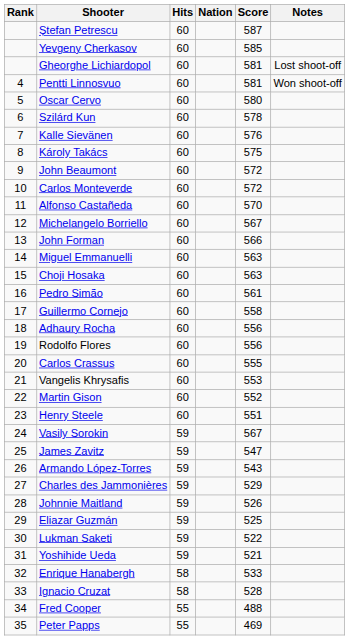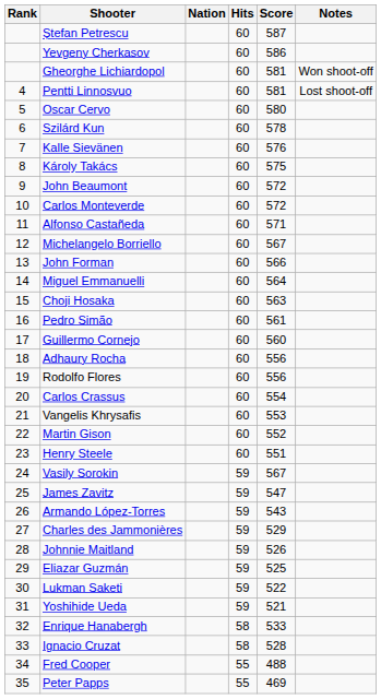 <table class="wikitable sortable" style="text-align:center">
 <tr>
 <th>Rank</th>
 <th>Shooter</th>
+<th>Nation</th>
 <th>Hits</th>
-<th>Nation</th>
 <th>Score</th>
 <th>Notes</th>
 </tr>
 <tr>
 <td></td>
 <td align=left><a href='#'>Ștefan Petrescu</a></td>
+<td align=left></td>
 <td>60</td>
-<td align=left></td>
 <td>587</td>
 <td></td>
 </tr>
 <tr>
 <td></td>
 <td align=left><a href='#'>Yevgeny Cherkasov</a></td>
+<td align=left></td>
 <td>60</td>
-<td align=left></td>
-<td>585</td>
+<td>586</td>
 <td></td>
 </tr>
 <tr>
 <td></td>
 <td align=left><a href='#'>Gheorghe Lichiardopol</a></td>
+<td align=left></td>
 <td>60</td>
+<td>581</td>
+<td>Won shoot-off</td>
+</tr>
+<tr>
+<td>4</td>
+<td align=left><a href='#'>Pentti Linnosvuo</a></td>
 <td align=left></td>
+<td>60</td>
 <td>581</td>
 <td>Lost shoot-off</td>
 </tr>
 <tr>
-<td>4</td>
-<td align=left><a href='#'>Pentti Linnosvuo</a></td>
-<td>60</td>
-<td align=left></td>
-<td>581</td>
-<td>Won shoot-off</td>
-</tr>
-<tr>
 <td>5</td>
 <td align=left><a href='#'>Oscar Cervo</a></td>
+<td align=left></td>
 <td>60</td>
-<td align=left></td>
 <td>580</td>
 <td></td>
 </tr>
 <tr>
 <td>6</td>
 <td align=left><a href='#'>Szilárd Kun</a></td>
+<td align=left></td>
 <td>60</td>
-<td align=left></td>
 <td>578</td>
 <td></td>
 </tr>
 <tr>
 <td>7</td>
 <td align=left><a href='#'>Kalle Sievänen</a></td>
+<td align=left></td>
 <td>60</td>
-<td align=left></td>
 <td>576</td>
 <td></td>
 </tr>
 <tr>
 <td>8</td>
 <td align=left><a href='#'>Károly Takács</a></td>
+<td align=left></td>
 <td>60</td>
-<td align=left></td>
 <td>575</td>
 <td></td>
 </tr>
 <tr>
 <td>9</td>
 <td align=left><a href='#'>John Beaumont</a></td>
+<td align=left></td>
 <td>60</td>
-<td align=left></td>
 <td>572</td>
 <td></td>
 </tr>
 <tr>
 <td>10</td>
 <td align=left><a href='#'>Carlos Monteverde</a></td>
+<td align=left></td>
 <td>60</td>
-<td align=left></td>
 <td>572</td>
 <td></td>
 </tr>
 <tr>
 <td>11</td>
 <td align=left><a href='#'>Alfonso Castañeda</a></td>
+<td align=left></td>
 <td>60</td>
-<td align=left></td>
-<td>570</td>
+<td>571</td>
 <td></td>
 </tr>
 <tr>
 <td>12</td>
 <td align=left><a href='#'>Michelangelo Borriello</a></td>
+<td align=left></td>
 <td>60</td>
-<td align=left></td>
 <td>567</td>
 <td></td>
 </tr>
 <tr>
 <td>13</td>
 <td align=left><a href='#'>John Forman</a></td>
+<td align=left></td>
 <td>60</td>
-<td align=left></td>
 <td>566</td>
 <td></td>
 </tr>
 <tr>
 <td>14</td>
 <td align=left><a href='#'>Miguel Emmanuelli</a></td>
+<td align=left></td>
 <td>60</td>
-<td align=left></td>
-<td>563</td>
+<td>564</td>
 <td></td>
 </tr>
 <tr>
 <td>15</td>
 <td align=left><a href='#'>Choji Hosaka</a></td>
+<td align=left></td>
 <td>60</td>
-<td align=left></td>
 <td>563</td>
 <td></td>
 </tr>
 <tr>
 <td>16</td>
 <td align=left><a href='#'>Pedro Simão</a></td>
+<td align=left></td>
 <td>60</td>
-<td align=left></td>
 <td>561</td>
 <td></td>
 </tr>
 <tr>
 <td>17</td>
 <td align=left><a href='#'>Guillermo Cornejo</a></td>
+<td align=left></td>
 <td>60</td>
-<td align=left></td>
-<td>558</td>
+<td>560</td>
 <td></td>
 </tr>
 <tr>
 <td>18</td>
 <td align=left><a href='#'>Adhaury Rocha</a></td>
+<td align=left></td>
 <td>60</td>
-<td align=left></td>
 <td>556</td>
 <td></td>
 </tr>
 <tr>
 <td>19</td>
 <td align=left>Rodolfo Flores</td>
+<td align=left></td>
 <td>60</td>
-<td align=left></td>
 <td>556</td>
 <td></td>
 </tr>
 <tr>
 <td>20</td>
 <td align=left><a href='#'>Carlos Crassus</a></td>
+<td align=left></td>
 <td>60</td>
-<td align=left></td>
-<td>555</td>
+<td>554</td>
 <td></td>
 </tr>
 <tr>
 <td>21</td>
 <td align=left>Vangelis Khrysafis</td>
+<td align=left></td>
 <td>60</td>
-<td align=left></td>
 <td>553</td>
 <td></td>
 </tr>
 <tr>
 <td>22</td>
 <td align=left><a href='#'>Martin Gison</a></td>
+<td align=left></td>
 <td>60</td>
-<td align=left></td>
 <td>552</td>
 <td></td>
 </tr>
 <tr>
 <td>23</td>
 <td align=left><a href='#'>Henry Steele</a></td>
+<td align=left></td>
 <td>60</td>
-<td align=left></td>
 <td>551</td>
 <td></td>
 </tr>
 <tr>
 <td>24</td>
 <td align=left><a href='#'>Vasily Sorokin</a></td>
+<td align=left></td>
 <td>59</td>
-<td align=left></td>
 <td>567</td>
 <td></td>
 </tr>
 <tr>
 <td>25</td>
 <td align=left><a href='#'>James Zavitz</a></td>
+<td align=left></td>
 <td>59</td>
-<td align=left></td>
 <td>547</td>
 <td></td>
 </tr>
 <tr>
 <td>26</td>
 <td align=left><a href='#'>Armando López-Torres</a></td>
+<td align=left></td>
 <td>59</td>
-<td align=left></td>
 <td>543</td>
 <td></td>
 </tr>
 <tr>
 <td>27</td>
 <td align=left><a href='#'>Charles des Jammonières</a></td>
+<td align=left></td>
 <td>59</td>
-<td align=left></td>
 <td>529</td>
 <td></td>
 </tr>
 <tr>
 <td>28</td>
 <td align=left><a href='#'>Johnnie Maitland</a></td>
+<td align=left></td>
 <td>59</td>
-<td align=left></td>
 <td>526</td>
 <td></td>
 </tr>
 <tr>
 <td>29</td>
 <td align=left><a href='#'>Eliazar Guzmán</a></td>
+<td align=left></td>
 <td>59</td>
-<td align=left></td>
 <td>525</td>
 <td></td>
 </tr>
 <tr>
 <td>30</td>
 <td align=left><a href='#'>Lukman Saketi</a></td>
+<td align=left></td>
 <td>59</td>
-<td align=left></td>
 <td>522</td>
 <td></td>
 </tr>
 <tr>
 <td>31</td>
 <td align=left><a href='#'>Yoshihide Ueda</a></td>
+<td align=left></td>
 <td>59</td>
-<td align=left></td>
 <td>521</td>
 <td></td>
 </tr>
 <tr>
 <td>32</td>
 <td align=left><a href='#'>Enrique Hanabergh</a></td>
+<td align=left></td>
 <td>58</td>
-<td align=left></td>
 <td>533</td>
 <td></td>
 </tr>
 <tr>
 <td>33</td>
 <td align=left><a href='#'>Ignacio Cruzat</a></td>
+<td align=left></td>
 <td>58</td>
-<td align=left></td>
 <td>528</td>
 <td></td>
 </tr>
 <tr>
 <td>34</td>
 <td align=left><a href='#'>Fred Cooper</a></td>
+<td align=left></td>
 <td>55</td>
-<td align=left></td>
 <td>488</td>
 <td></td>
 </tr>
 <tr>
 <td>35</td>
 <td align=left><a href='#'>Peter Papps</a></td>
+<td align=left></td>
 <td>55</td>
-<td align=left></td>
 <td>469</td>
 <td></td>
 </tr>
 </table>
